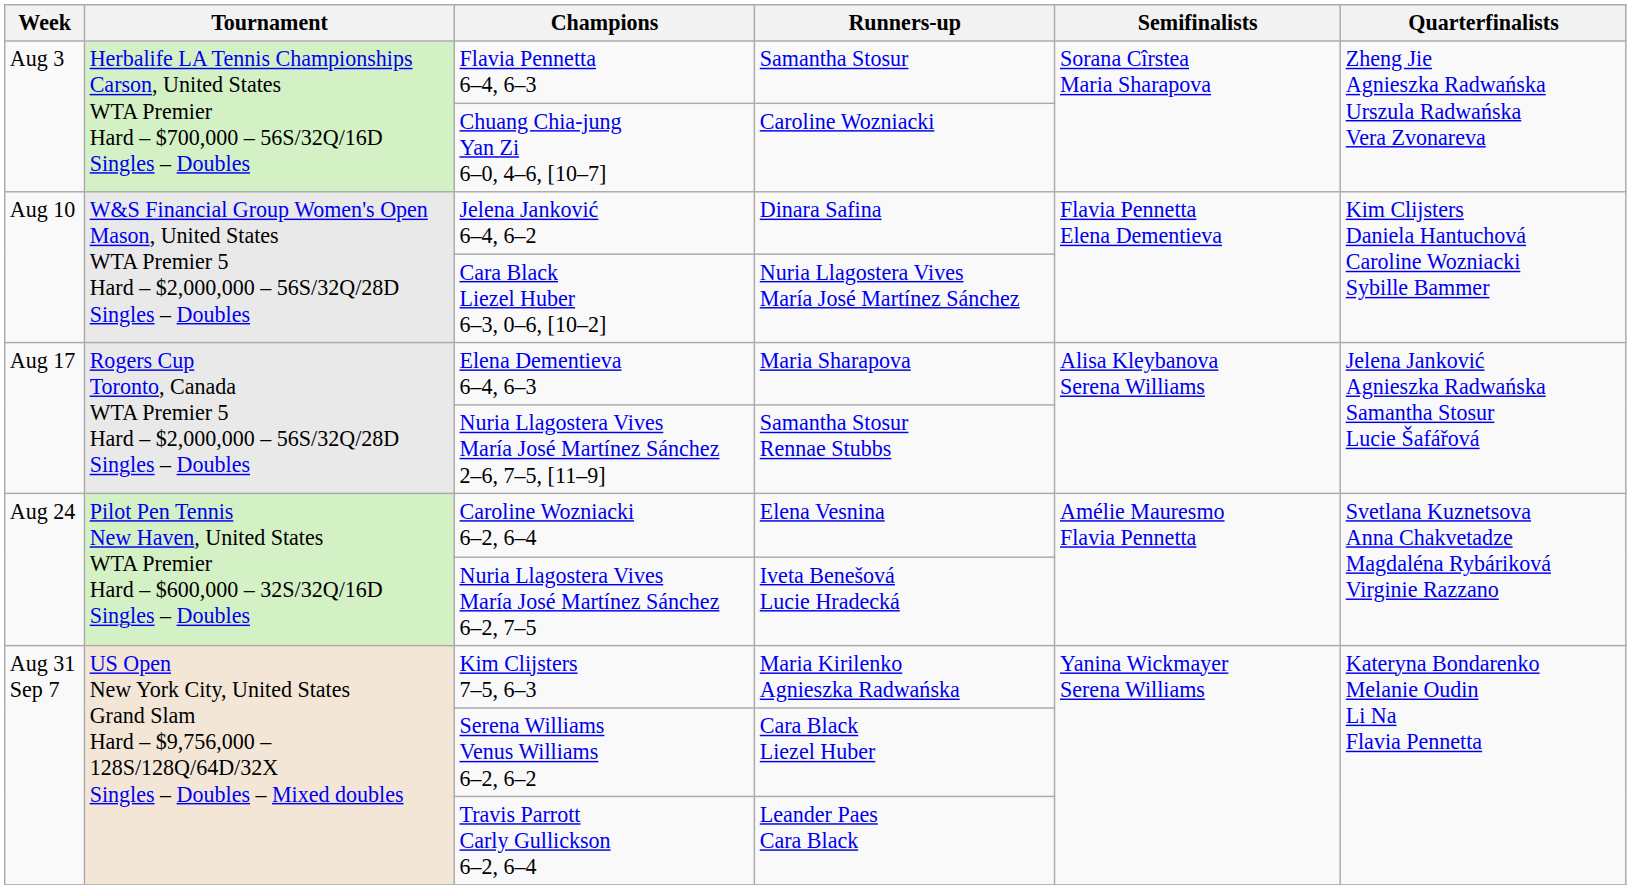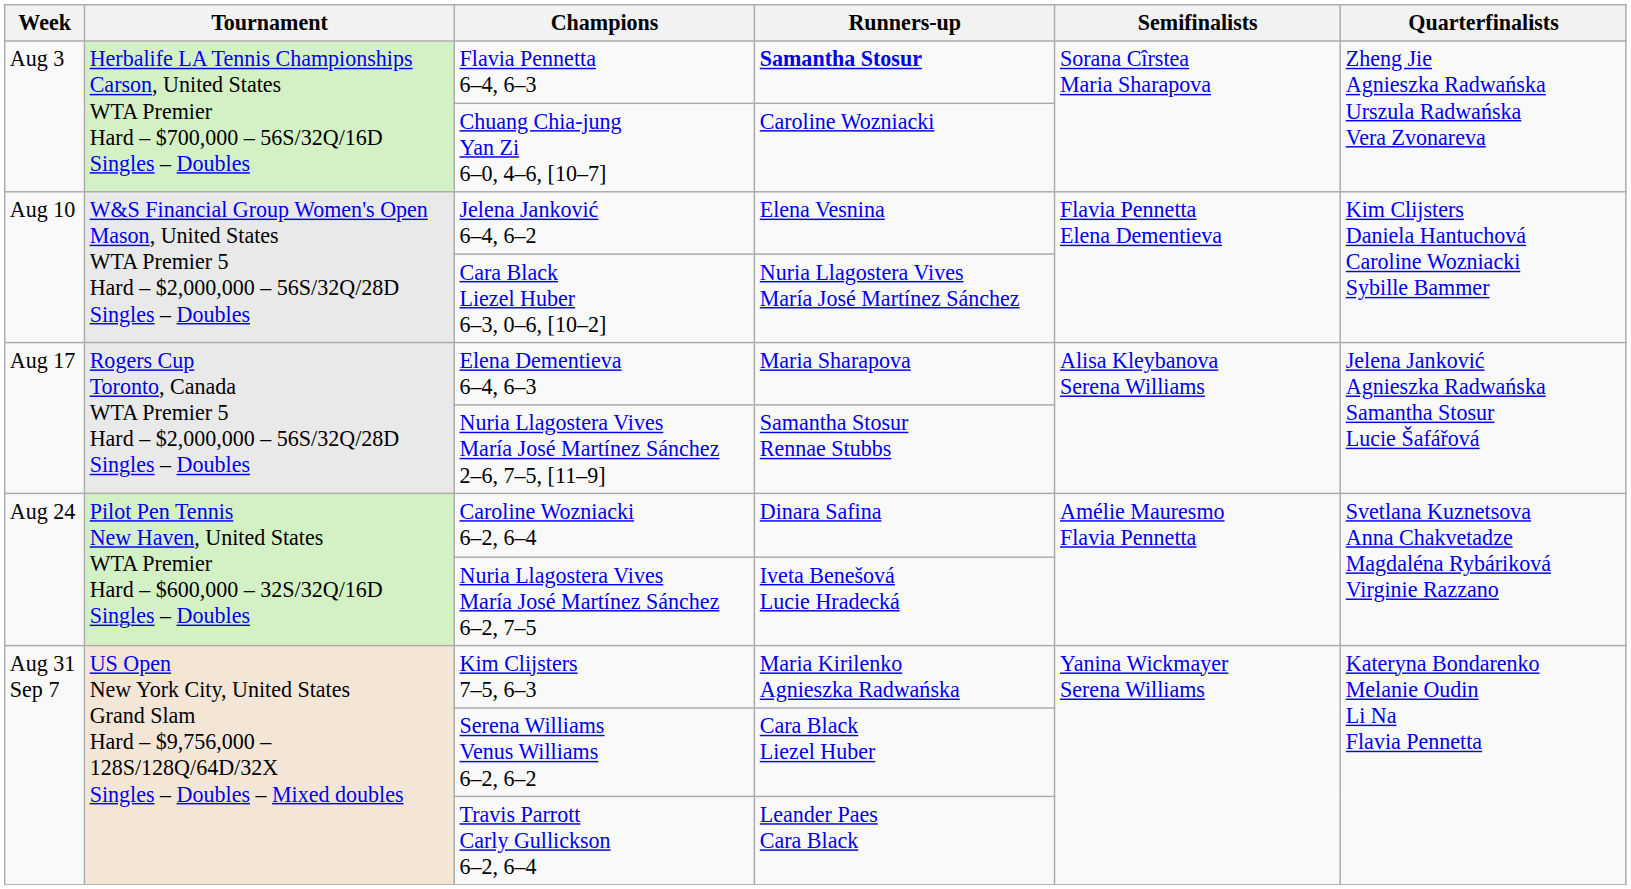 <table class=wikitable style=font-size:95%>
 <tr>
 <th style="width:48px;">Week</th>
 <th style="width:248px;">Tournament</th>
 <th style="width:200px;">Champions</th>
 <th style="width:200px;">Runners-up</th>
 <th style="width:190px;">Semifinalists</th>
 <th style="width:190px;">Quarterfinalists</th>
 </tr>
 <tr valign=top>
 <td rowspan=2>Aug 3</td>
 <td style="background:#d4f1c5;" rowspan=2><a href='#'>Herbalife LA Tennis Championships</a><br> <a href='#'>Carson</a>, United States<br>WTA Premier<br>Hard – $700,000 – 56S/32Q/16D<br><a href='#'>Singles</a> – <a href='#'>Doubles</a></td>
 <td> <a href='#'>Flavia Pennetta</a><br>6–4, 6–3</td>
-<td> <a href='#'>Samantha Stosur</a></td>
+<td><strong> <a href='#'>Samantha Stosur</a></strong></td>
 <td rowspan=2> <a href='#'>Sorana Cîrstea</a><br> <a href='#'>Maria Sharapova</a></td>
 <td rowspan=2> <a href='#'>Zheng Jie</a><br> <a href='#'>Agnieszka Radwańska</a><br> <a href='#'>Urszula Radwańska</a><br> <a href='#'>Vera Zvonareva</a></td>
 </tr>
 <tr valign=top>
 <td> <a href='#'>Chuang Chia-jung</a> <br>  <a href='#'>Yan Zi</a><br>6–0, 4–6, [10–7]</td>
 <td> <a href='#'>Caroline Wozniacki</a></td>
 </tr>
 <tr valign=top>
 <td rowspan=2>Aug 10</td>
 <td style="background:#e9e9e9;" rowspan=2><a href='#'>W&S Financial Group Women's Open</a><br> <a href='#'>Mason</a>, United States<br>WTA Premier 5<br>Hard – $2,000,000 – 56S/32Q/28D<br><a href='#'>Singles</a> – <a href='#'>Doubles</a></td>
 <td> <a href='#'>Jelena Janković</a><br>6–4, 6–2</td>
-<td> <a href='#'>Dinara Safina</a></td>
+<td> <a href='#'>Elena Vesnina</a></td>
 <td rowspan=2> <a href='#'>Flavia Pennetta</a><br> <a href='#'>Elena Dementieva</a></td>
 <td rowspan=2> <a href='#'>Kim Clijsters</a><br> <a href='#'>Daniela Hantuchová</a><br> <a href='#'>Caroline Wozniacki</a><br> <a href='#'>Sybille Bammer</a></td>
 </tr>
 <tr valign=top>
 <td> <a href='#'>Cara Black</a> <br>  <a href='#'>Liezel Huber</a> <br> 6–3, 0–6, [10–2]</td>
 <td> <a href='#'>Nuria Llagostera Vives</a> <br>  <a href='#'>María José Martínez Sánchez</a></td>
 </tr>
 <tr valign=top>
 <td rowspan=2>Aug 17</td>
 <td style="background:#e9e9e9;" rowspan=2><a href='#'>Rogers Cup</a><br> <a href='#'>Toronto</a>, Canada<br>WTA Premier 5<br>Hard – $2,000,000 – 56S/32Q/28D<br><a href='#'>Singles</a> – <a href='#'>Doubles</a></td>
 <td> <a href='#'>Elena Dementieva</a><br>6–4, 6–3</td>
 <td> <a href='#'>Maria Sharapova</a></td>
 <td rowspan=2> <a href='#'>Alisa Kleybanova</a><br>  <a href='#'>Serena Williams</a></td>
 <td rowspan=2> <a href='#'>Jelena Janković</a><br> <a href='#'>Agnieszka Radwańska</a><br> <a href='#'>Samantha Stosur</a><br> <a href='#'>Lucie Šafářová</a></td>
 </tr>
 <tr valign=top>
 <td> <a href='#'>Nuria Llagostera Vives</a> <br> <a href='#'>María José Martínez Sánchez</a><br>2–6, 7–5, [11–9]</td>
 <td> <a href='#'>Samantha Stosur</a> <br> <a href='#'>Rennae Stubbs</a></td>
 </tr>
 <tr valign=top>
 <td rowspan=2>Aug 24</td>
 <td style="background:#d4f1c5;" rowspan=2><a href='#'>Pilot Pen Tennis</a><br><a href='#'>New Haven</a>, United States<br>WTA Premier<br>Hard – $600,000 – 32S/32Q/16D<br><a href='#'>Singles</a> – <a href='#'>Doubles</a></td>
 <td> <a href='#'>Caroline Wozniacki</a> <br>6–2, 6–4</td>
-<td> <a href='#'>Elena Vesnina</a></td>
+<td> <a href='#'>Dinara Safina</a></td>
 <td rowspan=2> <a href='#'>Amélie Mauresmo</a><br> <a href='#'>Flavia Pennetta</a></td>
 <td rowspan=2> <a href='#'>Svetlana Kuznetsova</a><br> <a href='#'>Anna Chakvetadze</a><br> <a href='#'>Magdaléna Rybáriková</a><br> <a href='#'>Virginie Razzano</a></td>
 </tr>
 <tr valign=top>
 <td> <a href='#'>Nuria Llagostera Vives</a> <br> <a href='#'>María José Martínez Sánchez</a><br>6–2, 7–5</td>
 <td> <a href='#'>Iveta Benešová</a> <br> <a href='#'>Lucie Hradecká</a></td>
 </tr>
 <tr valign=top>
 <td rowspan=3>Aug 31<br>Sep 7</td>
 <td style="background:#f3e6d7;" rowspan=3><a href='#'>US Open</a><br> New York City, United States<br>Grand Slam<br>Hard – $9,756,000 – 128S/128Q/64D/32X<br><a href='#'>Singles</a> – <a href='#'>Doubles</a> – <a href='#'>Mixed doubles</a></td>
 <td> <a href='#'>Kim Clijsters</a><br>7–5, 6–3</td>
 <td> <a href='#'>Maria Kirilenko</a> <br>  <a href='#'>Agnieszka Radwańska</a></td>
 <td rowspan=3> <a href='#'>Yanina Wickmayer</a><br>  <a href='#'>Serena Williams</a></td>
 <td rowspan=3> <a href='#'>Kateryna Bondarenko</a><br> <a href='#'>Melanie Oudin</a>  <br> <a href='#'>Li Na</a> <br> <a href='#'>Flavia Pennetta</a></td>
 </tr>
 <tr valign=top>
 <td> <a href='#'>Serena Williams</a> <br> <a href='#'>Venus Williams</a><br>6–2, 6–2</td>
 <td> <a href='#'>Cara Black</a> <br> <a href='#'>Liezel Huber</a></td>
 </tr>
 <tr valign=top>
 <td> <a href='#'>Travis Parrott</a> <br>  <a href='#'>Carly Gullickson</a><br>6–2, 6–4</td>
 <td> <a href='#'>Leander Paes</a> <br>  <a href='#'>Cara Black</a></td>
 </tr>
 </table>
